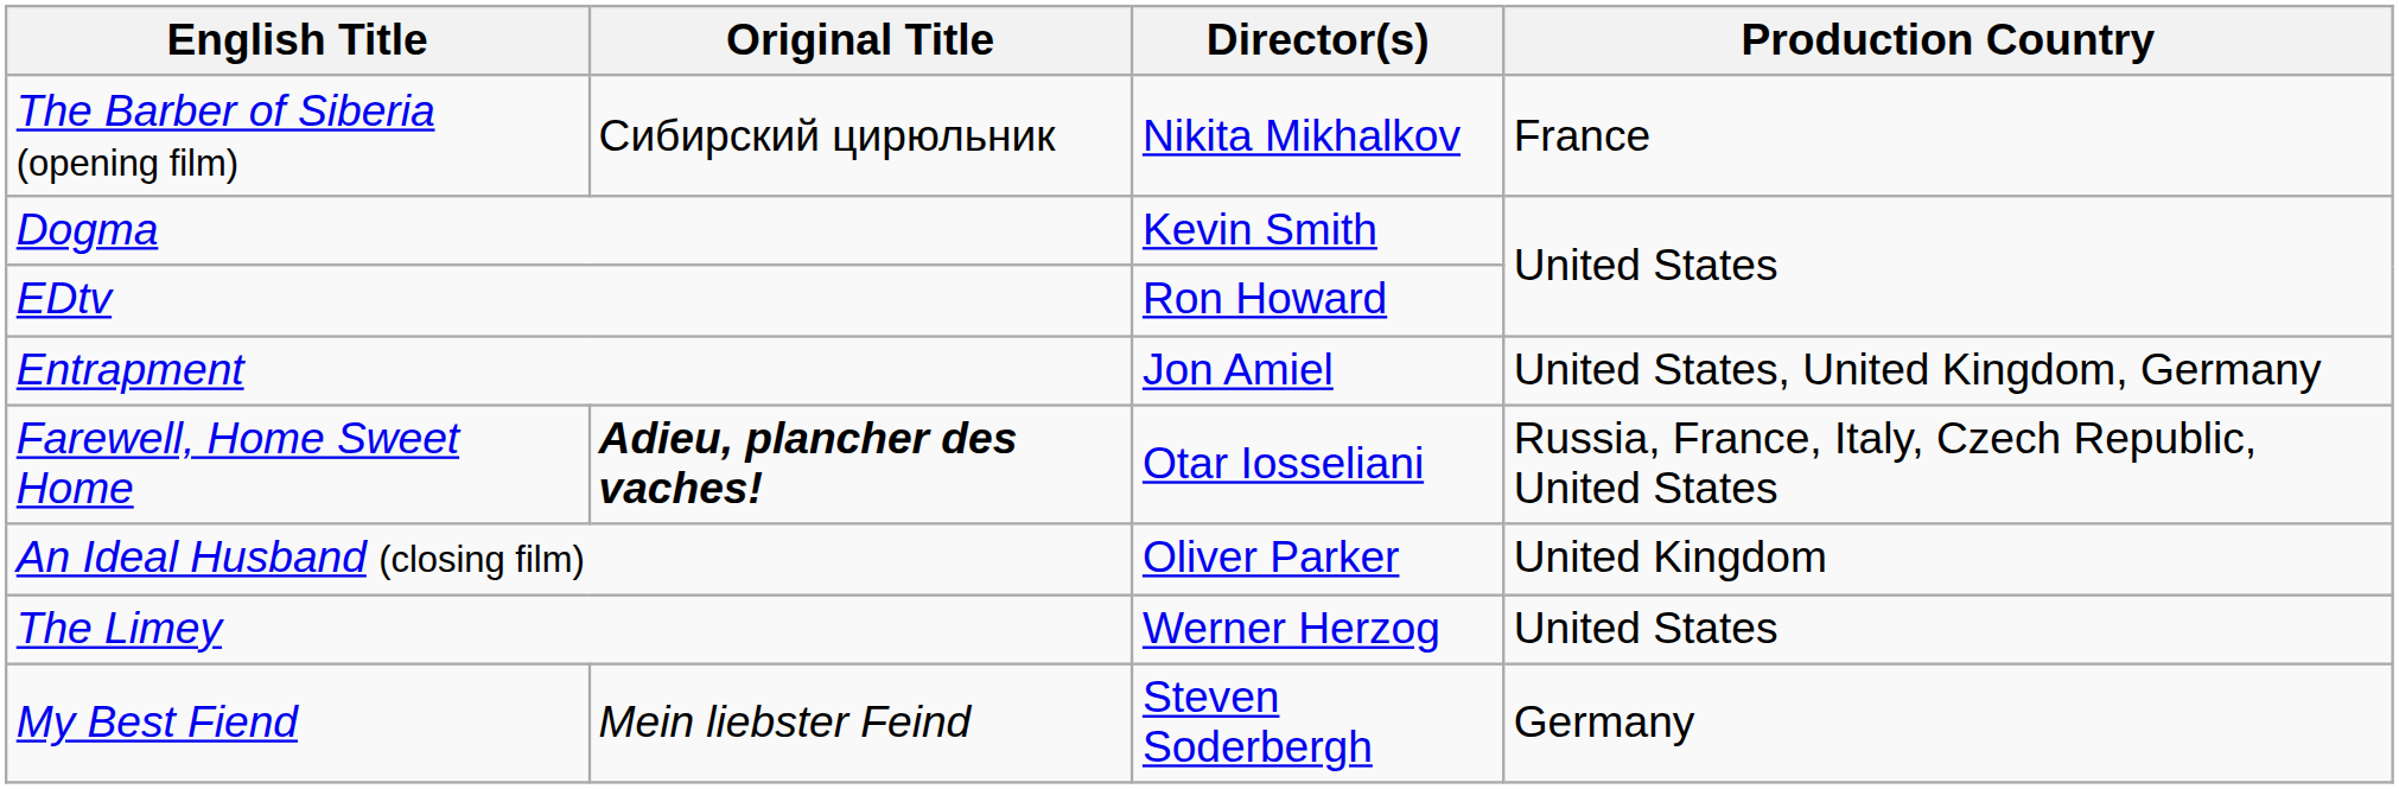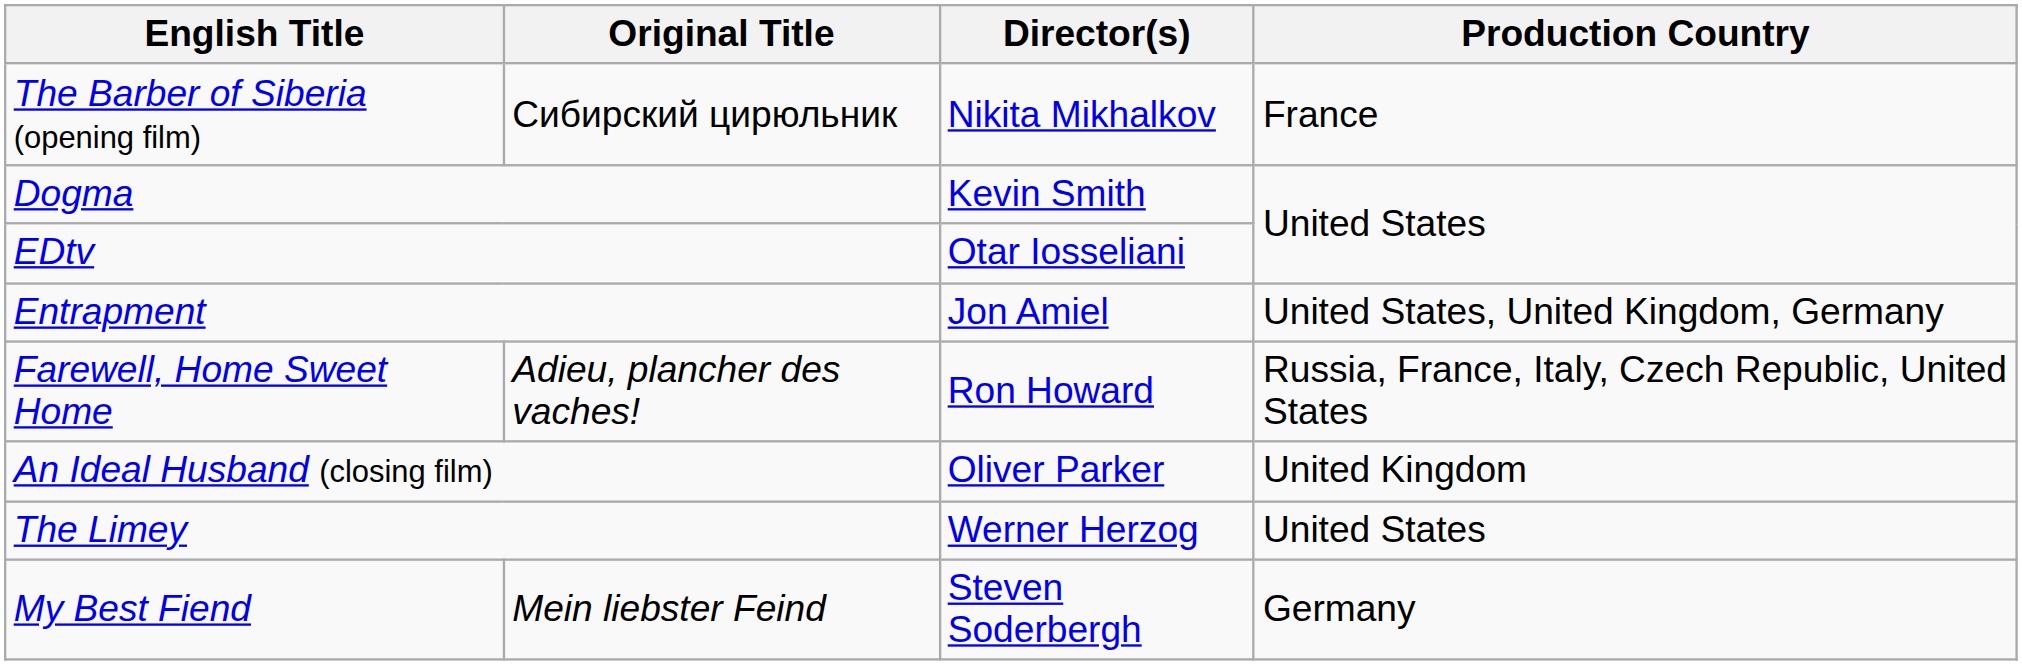 <table class="wikitable">
 <tr>
 <th>English Title</th>
 <th>Original Title</th>
 <th>Director(s)</th>
 <th>Production Country</th>
 </tr>
 <tr>
 <td><em><a href='#'>The Barber of Siberia</a></em> <small>(opening film)</small></td>
 <td>Сибирский цирюльник</td>
 <td><a href='#'>Nikita Mikhalkov</a></td>
 <td>France</td>
 </tr>
 <tr>
 <td colspan="2"><em><a href='#'>Dogma</a></em></td>
 <td><a href='#'>Kevin Smith</a></td>
 <td rowspan="2">United States</td>
 </tr>
 <tr>
 <td colspan="2"><em><a href='#'>EDtv</a></em></td>
-<td><a href='#'>Ron Howard</a></td>
+<td><a href='#'>Otar Iosseliani</a></td>
 </tr>
 <tr>
 <td colspan="2"><em><a href='#'>Entrapment</a></em></td>
 <td><a href='#'>Jon Amiel</a></td>
 <td>United States, United Kingdom, Germany</td>
 </tr>
 <tr>
 <td><em><a href='#'>Farewell, Home Sweet Home</a></em></td>
-<td><strong><em>Adieu, plancher des vaches!</em></strong></td>
-<td><a href='#'>Otar Iosseliani</a></td>
+<td><em>Adieu, plancher des vaches!</em></td>
+<td><a href='#'>Ron Howard</a></td>
 <td>Russia, France, Italy, Czech Republic, United States</td>
 </tr>
 <tr>
 <td colspan="2"><em><a href='#'>An Ideal Husband</a></em> <small>(closing film)</small></td>
 <td><a href='#'>Oliver Parker</a></td>
 <td>United Kingdom</td>
 </tr>
 <tr>
 <td colspan="2"><em><a href='#'>The Limey</a></em></td>
 <td><a href='#'>Werner Herzog</a></td>
 <td>United States</td>
 </tr>
 <tr>
 <td><em><a href='#'>My Best Fiend</a></em></td>
 <td><em>Mein liebster Feind</em></td>
 <td><a href='#'>Steven Soderbergh</a></td>
 <td>Germany</td>
 </tr>
 </table>
